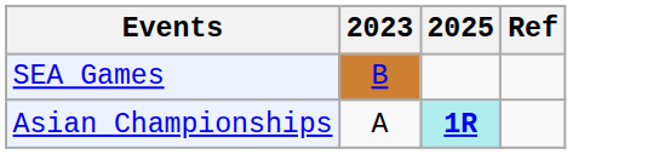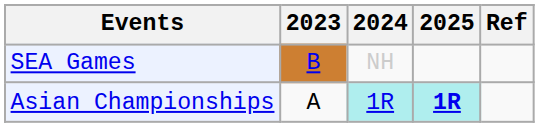 <table style='font-size: 90%; text-align:center;' class='wikitable'>
 <tr>
 <th>Events</th>
 <th>2023</th>
+<th>2024</th>
 <th>2025</th>
 <th>Ref</th>
 </tr>
 <tr>
 <td bgcolor="#ECF2FF"; align="left"><a href='#'>SEA Games</a></td>
 <td bgcolor=CD7F32><a href='#'>B</a></td>
+<td style=color:#ccc>NH</td>
 <td></td>
 <td></td>
 </tr>
 <tr>
 <td bgcolor="#ECF2FF"; align="left"><a href='#'>Asian Championships</a></td>
 <td>A</td>
+<td bgcolor=AFEEEE><a href='#'>1R</a></td>
 <td bgcolor=AFEEEE><strong><a href='#'>1R</a></strong></td>
 <td></td>
 </tr>
 </table>
